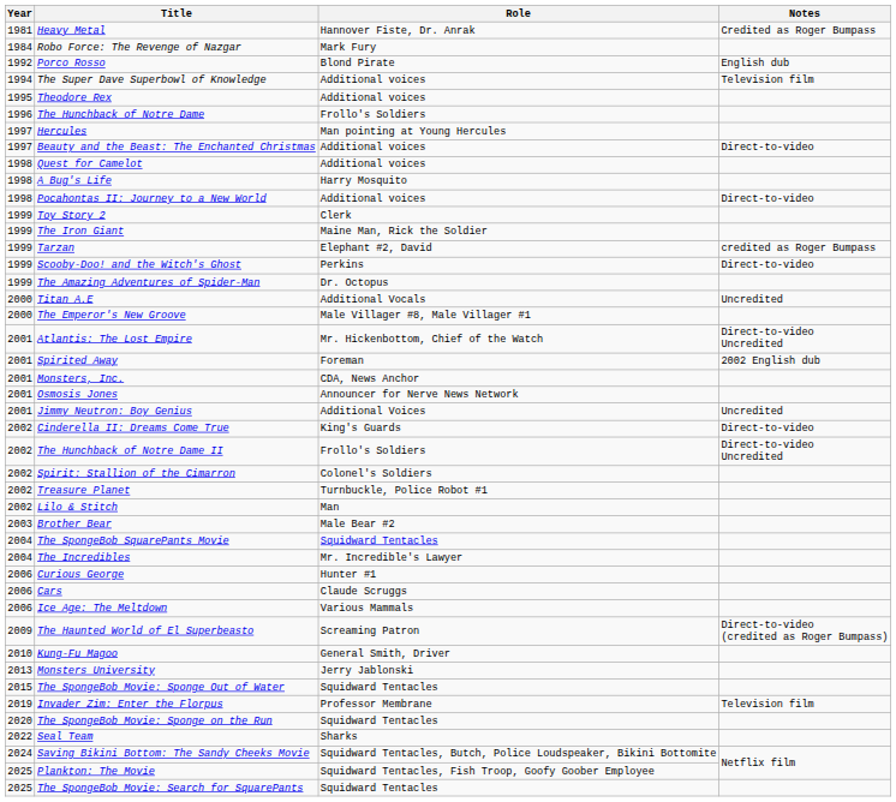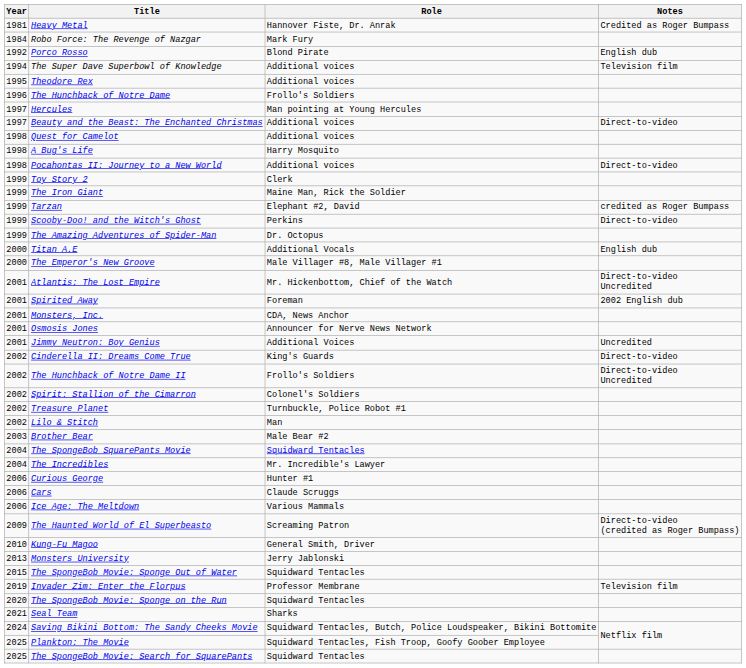 <table class="wikitable sortable plainrowheaders" style="white-space:nowrap">
 <tr>
 <th>Year</th>
 <th>Title</th>
 <th>Role</th>
 <th>Notes</th>
 </tr>
 <tr>
 <td>1981</td>
 <td><em><a href='#'>Heavy Metal</a></em></td>
 <td>Hannover Fiste, Dr. Anrak</td>
 <td>Credited as Roger Bumpass</td>
 </tr>
 <tr>
 <td>1984</td>
 <td><em>Robo Force: The Revenge of Nazgar</em></td>
 <td>Mark Fury</td>
 <td></td>
 </tr>
 <tr>
 <td>1992</td>
 <td><em><a href='#'>Porco Rosso</a></em></td>
 <td>Blond Pirate</td>
 <td>English dub</td>
 </tr>
 <tr>
 <td>1994</td>
 <td><em>The Super Dave Superbowl of Knowledge</em></td>
 <td>Additional voices</td>
 <td>Television film</td>
 </tr>
 <tr>
 <td>1995</td>
 <td><em><a href='#'>Theodore Rex</a></em></td>
 <td>Additional voices</td>
 <td></td>
 </tr>
 <tr>
 <td>1996</td>
 <td><em><a href='#'>The Hunchback of Notre Dame</a></em></td>
 <td>Frollo's Soldiers</td>
 <td></td>
 </tr>
 <tr>
 <td>1997</td>
 <td><em><a href='#'>Hercules</a></em></td>
 <td>Man pointing at Young Hercules</td>
 <td></td>
 </tr>
 <tr>
 <td>1997</td>
 <td><em><a href='#'>Beauty and the Beast: The Enchanted Christmas</a></em></td>
 <td>Additional voices</td>
 <td>Direct-to-video</td>
 </tr>
 <tr>
 <td>1998</td>
 <td><em><a href='#'>Quest for Camelot</a></em></td>
 <td>Additional voices</td>
 <td></td>
 </tr>
 <tr>
 <td>1998</td>
 <td><em><a href='#'>A Bug's Life</a></em></td>
 <td>Harry Mosquito</td>
 <td></td>
 </tr>
 <tr>
 <td>1998</td>
 <td><em><a href='#'>Pocahontas II: Journey to a New World</a></em></td>
 <td>Additional voices</td>
 <td>Direct-to-video</td>
 </tr>
 <tr>
 <td>1999</td>
 <td><em><a href='#'>Toy Story 2</a></em></td>
 <td>Clerk</td>
 <td></td>
 </tr>
 <tr>
 <td>1999</td>
 <td><em><a href='#'>The Iron Giant</a></em></td>
 <td>Maine Man, Rick the Soldier</td>
 <td></td>
 </tr>
 <tr>
 <td>1999</td>
 <td><em><a href='#'>Tarzan</a></em></td>
 <td>Elephant #2, David</td>
 <td>credited as Roger Bumpass</td>
 </tr>
 <tr>
 <td>1999</td>
 <td><em><a href='#'>Scooby-Doo! and the Witch's Ghost</a></em></td>
 <td>Perkins</td>
 <td>Direct-to-video</td>
 </tr>
 <tr>
 <td>1999</td>
 <td><em><a href='#'>The Amazing Adventures of Spider-Man</a></em></td>
 <td>Dr. Octopus</td>
 <td></td>
 </tr>
 <tr>
 <td>2000</td>
 <td><em><a href='#'>Titan A.E</a></em></td>
 <td>Additional Vocals</td>
-<td>Uncredited</td>
+<td>English dub</td>
 </tr>
 <tr>
 <td>2000</td>
 <td><em><a href='#'>The Emperor's New Groove</a></em></td>
 <td>Male Villager #8, Male Villager #1</td>
 <td></td>
 </tr>
 <tr>
 <td>2001</td>
 <td><em><a href='#'>Atlantis: The Lost Empire</a></em></td>
 <td>Mr. Hickenbottom, Chief of the Watch</td>
 <td>Direct-to-video<br>Uncredited</td>
 </tr>
 <tr>
 <td>2001</td>
 <td><em><a href='#'>Spirited Away</a></em></td>
 <td>Foreman</td>
 <td>2002 English dub</td>
 </tr>
 <tr>
 <td>2001</td>
 <td><em><a href='#'>Monsters, Inc.</a></em></td>
 <td>CDA, News Anchor</td>
 <td></td>
 </tr>
 <tr>
 <td>2001</td>
 <td><em><a href='#'>Osmosis Jones</a></em></td>
 <td>Announcer for Nerve News Network</td>
 <td></td>
 </tr>
 <tr>
 <td>2001</td>
 <td><em><a href='#'>Jimmy Neutron: Boy Genius</a></em></td>
 <td>Additional Voices</td>
 <td>Uncredited</td>
 </tr>
 <tr>
 <td>2002</td>
 <td><em><a href='#'>Cinderella II: Dreams Come True</a></em></td>
 <td>King's Guards</td>
 <td>Direct-to-video</td>
 </tr>
 <tr>
 <td>2002</td>
 <td><em><a href='#'>The Hunchback of Notre Dame II</a></em></td>
 <td>Frollo's Soldiers</td>
 <td>Direct-to-video<br>Uncredited</td>
 </tr>
 <tr>
 <td>2002</td>
 <td><em><a href='#'>Spirit: Stallion of the Cimarron</a></em></td>
 <td>Colonel's Soldiers</td>
 <td></td>
 </tr>
 <tr>
 <td>2002</td>
 <td><em><a href='#'>Treasure Planet</a></em></td>
 <td>Turnbuckle, Police Robot #1</td>
 <td></td>
 </tr>
 <tr>
 <td>2002</td>
 <td><em><a href='#'>Lilo & Stitch</a></em></td>
 <td>Man</td>
 <td></td>
 </tr>
 <tr>
 <td>2003</td>
 <td><em><a href='#'>Brother Bear</a></em></td>
 <td>Male Bear #2</td>
 <td></td>
 </tr>
 <tr>
 <td>2004</td>
 <td><em><a href='#'>The SpongeBob SquarePants Movie</a></em></td>
 <td><a href='#'>Squidward Tentacles</a></td>
 <td></td>
 </tr>
 <tr>
 <td>2004</td>
 <td><em><a href='#'>The Incredibles</a></em></td>
 <td>Mr. Incredible's Lawyer</td>
 <td></td>
 </tr>
 <tr>
 <td>2006</td>
 <td><em><a href='#'>Curious George</a></em></td>
 <td>Hunter #1</td>
 <td></td>
 </tr>
 <tr>
 <td>2006</td>
 <td><em><a href='#'>Cars</a></em></td>
 <td>Claude Scruggs</td>
 <td></td>
 </tr>
 <tr>
 <td>2006</td>
 <td><em><a href='#'>Ice Age: The Meltdown</a></em></td>
 <td>Various Mammals</td>
 <td></td>
 </tr>
 <tr>
 <td>2009</td>
 <td><em><a href='#'>The Haunted World of El Superbeasto</a></em></td>
 <td>Screaming Patron</td>
 <td>Direct-to-video<br>(credited as Roger Bumpass)</td>
 </tr>
 <tr>
 <td>2010</td>
 <td><em><a href='#'>Kung-Fu Magoo</a></em></td>
 <td>General Smith, Driver</td>
 <td></td>
 </tr>
 <tr>
 <td>2013</td>
 <td><em><a href='#'>Monsters University</a></em></td>
 <td>Jerry Jablonski</td>
 <td></td>
 </tr>
 <tr>
 <td>2015</td>
 <td><em><a href='#'>The SpongeBob Movie: Sponge Out of Water</a></em></td>
 <td>Squidward Tentacles</td>
 <td></td>
 </tr>
 <tr>
 <td>2019</td>
 <td><em><a href='#'>Invader Zim: Enter the Florpus</a></em></td>
 <td>Professor Membrane</td>
 <td>Television film</td>
 </tr>
 <tr>
 <td>2020</td>
 <td><em><a href='#'>The SpongeBob Movie: Sponge on the Run</a></em></td>
 <td>Squidward Tentacles</td>
 <td></td>
 </tr>
 <tr>
-<td>2022</td>
+<td>2021</td>
 <td><em><a href='#'>Seal Team</a></em></td>
 <td>Sharks</td>
 <td></td>
 </tr>
 <tr>
 <td>2024</td>
 <td><em><a href='#'>Saving Bikini Bottom: The Sandy Cheeks Movie</a></em></td>
 <td>Squidward Tentacles, Butch, Police Loudspeaker, Bikini Bottomite</td>
 <td Rowspan="2">Netflix film</td>
 </tr>
 <tr>
 <td>2025</td>
 <td><em><a href='#'>Plankton: The Movie</a></em></td>
 <td>Squidward Tentacles, Fish Troop, Goofy Goober Employee </td>
 </tr>
 <tr>
 <td>2025</td>
 <td><em><a href='#'>The SpongeBob Movie: Search for SquarePants</a></em></td>
 <td>Squidward Tentacles</td>
 </tr>
 </table>
